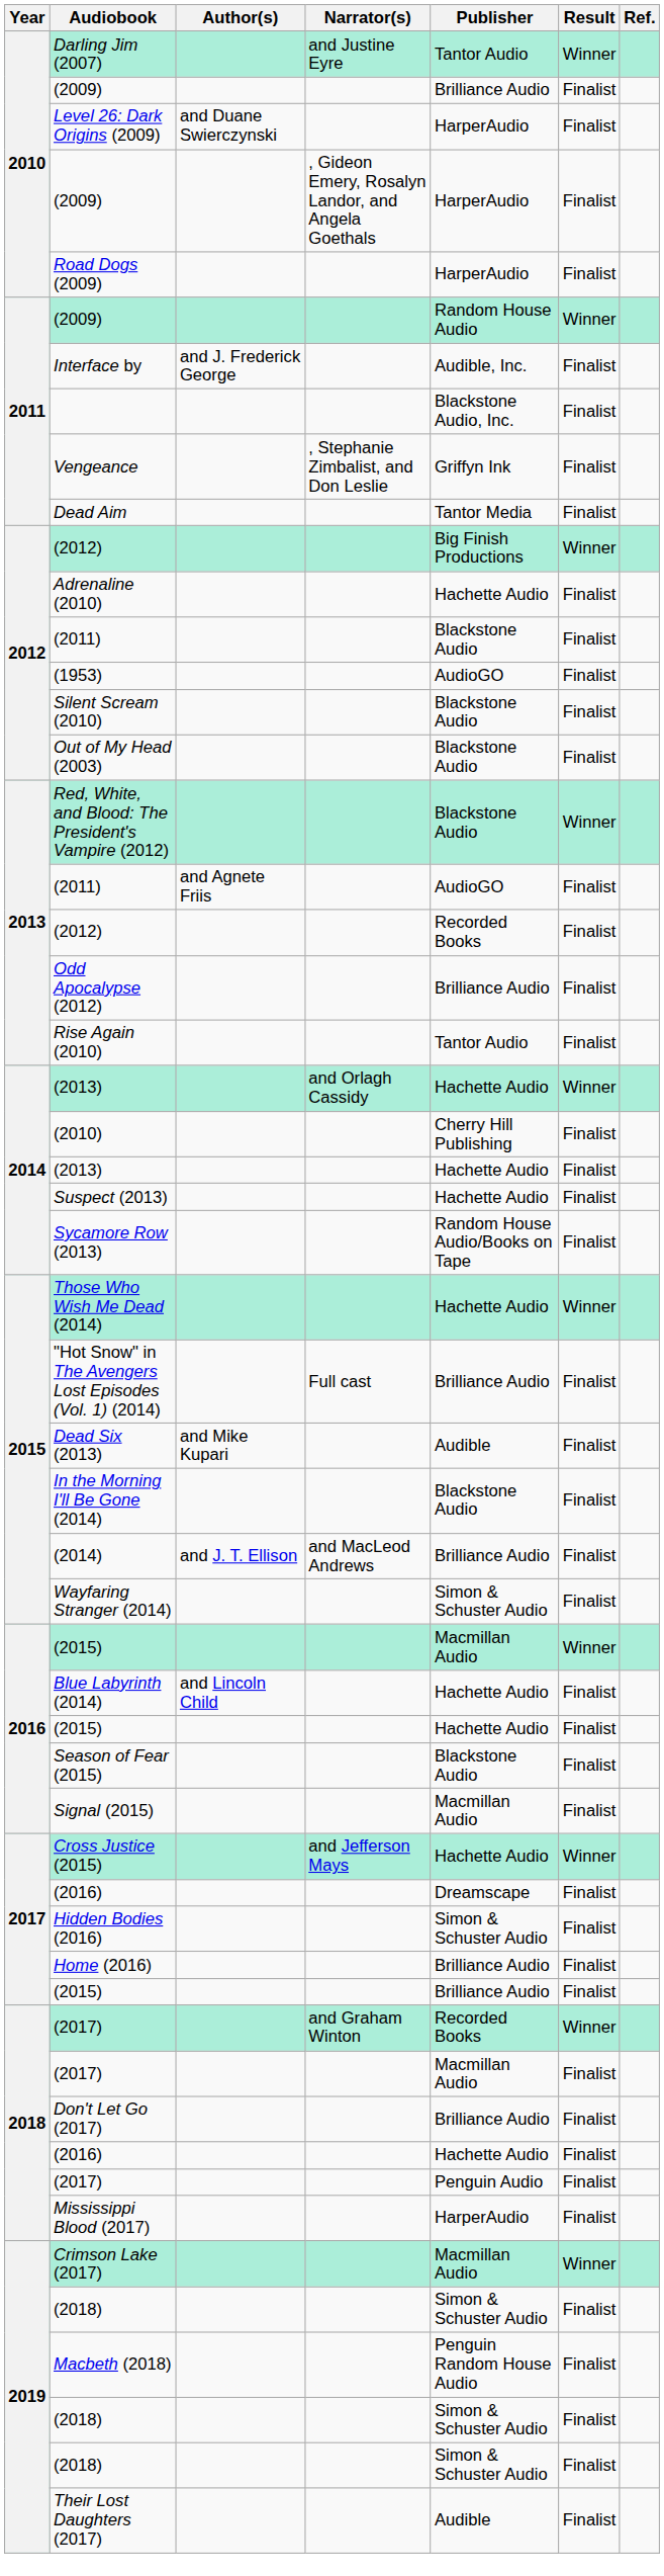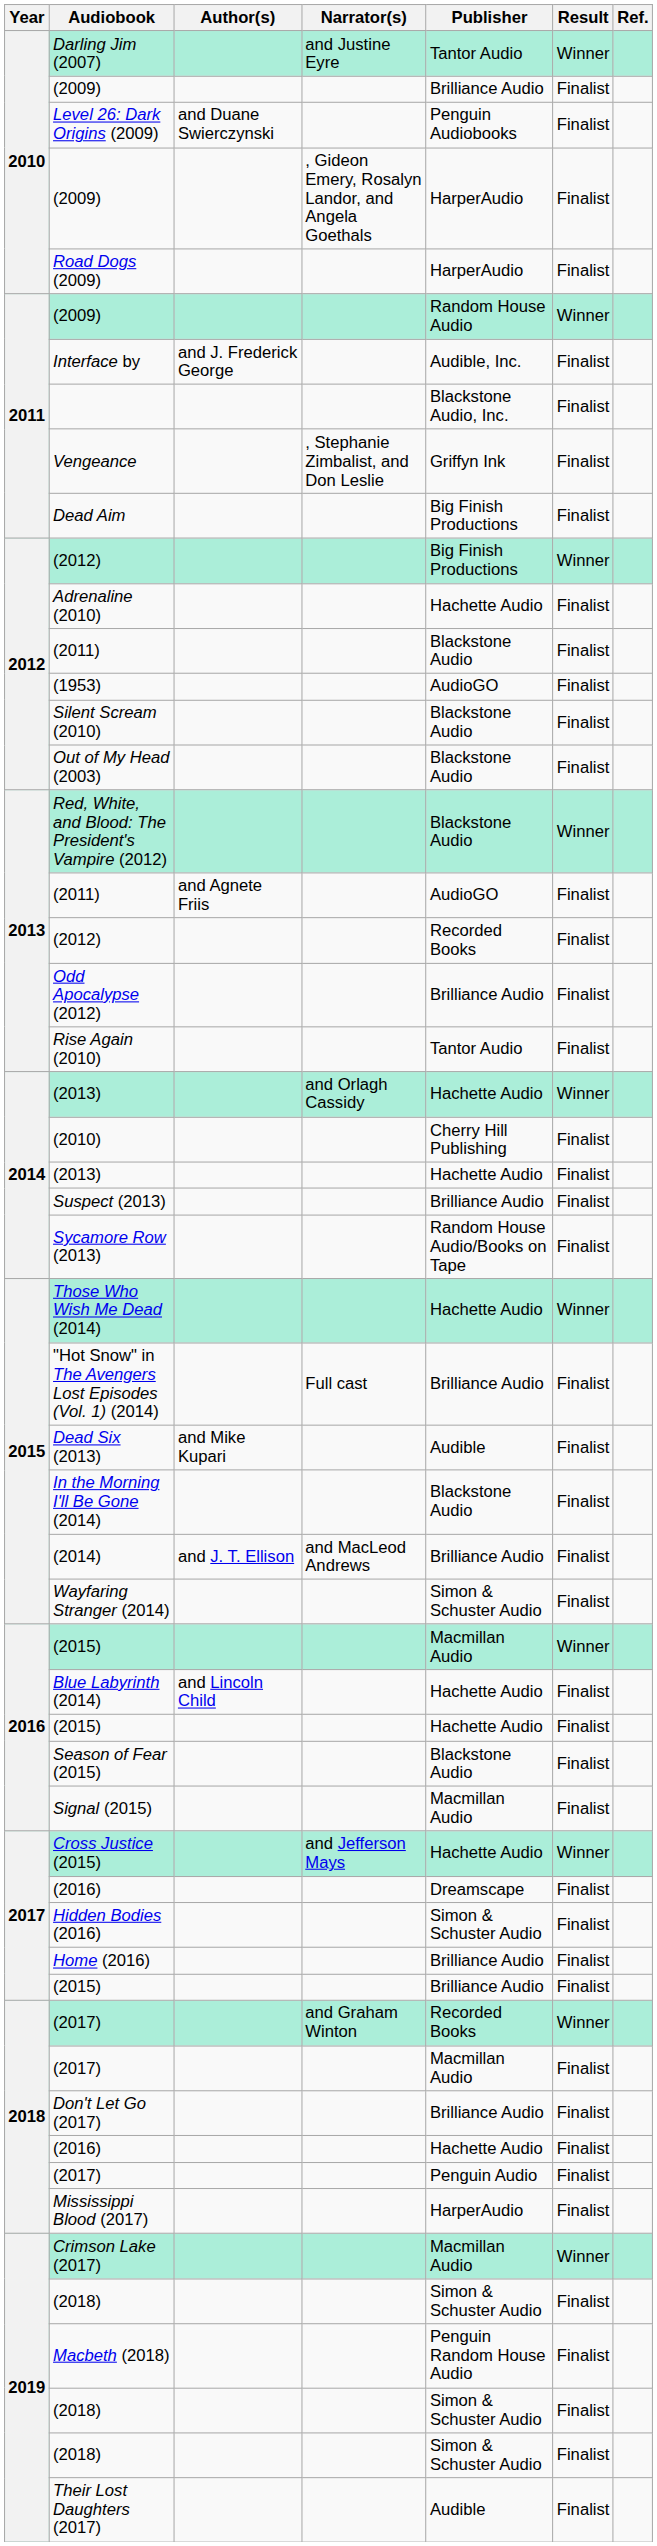 <table class="wikitable sortable mw-collapsible" style="width:100%">
 <tr>
 <th scope="col" width="5%">Year</th>
 <th scope="col" width="21%">Audiobook</th>
 <th scope="col" width="21%">Author(s)</th>
 <th scope="col" width="21%">Narrator(s)</th>
 <th scope="col" width="21%">Publisher</th>
 <th scope="col" width="5%">Result</th>
 <th scope="col" width="5%">Ref.</th>
 </tr>
 <tr style="background:#ABEED9">
 <th rowspan="5">2010<br></th>
 <td><em>Darling Jim</em> (2007)</td>
 <td></td>
 <td> and Justine Eyre</td>
 <td>Tantor Audio</td>
 <td>Winner</td>
 <td></td>
 </tr>
 <tr>
 <td><em></em> (2009)</td>
 <td></td>
 <td></td>
 <td>Brilliance Audio</td>
 <td>Finalist</td>
 <td></td>
 </tr>
 <tr>
 <td><em><a href='#'>Level 26: Dark Origins</a></em> (2009)</td>
 <td> and Duane Swierczynski</td>
 <td></td>
-<td>HarperAudio</td>
+<td>Penguin Audiobooks</td>
 <td>Finalist</td>
 <td></td>
 </tr>
 <tr>
 <td><em></em> (2009)</td>
 <td></td>
 <td>, Gideon Emery, Rosalyn Landor, and Angela Goethals</td>
 <td>HarperAudio</td>
 <td>Finalist</td>
 <td></td>
 </tr>
 <tr>
 <td><em><a href='#'>Road Dogs</a></em> (2009)</td>
 <td></td>
 <td></td>
 <td>HarperAudio</td>
 <td>Finalist</td>
 <td></td>
 </tr>
 <tr style="background:#ABEED9">
 <th rowspan="5">2011<br></th>
 <td> (2009)</td>
 <td></td>
 <td></td>
 <td>Random House Audio</td>
 <td>Winner</td>
 <td></td>
 </tr>
 <tr>
 <td><em>Interface</em> by</td>
 <td> and J. Frederick George</td>
 <td></td>
 <td>Audible, Inc.</td>
 <td>Finalist</td>
 <td></td>
 </tr>
 <tr>
 <td><em></em></td>
 <td></td>
 <td></td>
 <td>Blackstone Audio, Inc.</td>
 <td>Finalist</td>
 <td></td>
 </tr>
 <tr>
 <td><em>Vengeance</em></td>
 <td></td>
 <td>, Stephanie Zimbalist, and Don Leslie</td>
 <td>Griffyn Ink</td>
 <td>Finalist</td>
 <td></td>
 </tr>
 <tr>
 <td><em>Dead Aim</em></td>
 <td></td>
 <td></td>
-<td>Tantor Media</td>
+<td>Big Finish Productions</td>
 <td>Finalist</td>
 <td></td>
 </tr>
 <tr style="background:#ABEED9">
 <th rowspan="6">2012<br></th>
 <td><em></em> (2012)</td>
 <td></td>
 <td></td>
 <td>Big Finish Productions</td>
 <td>Winner</td>
 <td></td>
 </tr>
 <tr>
 <td><em>Adrenaline</em> (2010)</td>
 <td></td>
 <td></td>
 <td>Hachette Audio</td>
 <td>Finalist</td>
 <td></td>
 </tr>
 <tr>
 <td><em></em> (2011)</td>
 <td></td>
 <td></td>
 <td>Blackstone Audio</td>
 <td>Finalist</td>
 <td></td>
 </tr>
 <tr>
 <td><em></em> (1953)</td>
 <td></td>
 <td></td>
 <td>AudioGO</td>
 <td>Finalist</td>
 <td></td>
 </tr>
 <tr>
 <td><em>Silent Scream</em> (2010)</td>
 <td></td>
 <td></td>
 <td>Blackstone Audio</td>
 <td>Finalist</td>
 <td></td>
 </tr>
 <tr>
 <td><em>Out of My Head</em> (2003)</td>
 <td></td>
 <td></td>
 <td>Blackstone Audio</td>
 <td>Finalist</td>
 <td></td>
 </tr>
 <tr style="background:#ABEED9">
 <th rowspan="5">2013<br></th>
 <td><em>Red, White, and Blood: The President's Vampire</em> (2012)</td>
 <td></td>
 <td></td>
 <td>Blackstone Audio</td>
 <td>Winner</td>
 <td></td>
 </tr>
 <tr>
 <td><em></em> (2011)</td>
 <td> and Agnete Friis</td>
 <td></td>
 <td>AudioGO</td>
 <td>Finalist</td>
 <td></td>
 </tr>
 <tr>
 <td><em></em> (2012)</td>
 <td></td>
 <td></td>
 <td>Recorded Books</td>
 <td>Finalist</td>
 <td></td>
 </tr>
 <tr>
 <td><em><a href='#'>Odd Apocalypse</a></em> (2012)</td>
 <td></td>
 <td></td>
 <td>Brilliance Audio</td>
 <td>Finalist</td>
 <td></td>
 </tr>
 <tr>
 <td><em>Rise Again</em> (2010)</td>
 <td></td>
 <td></td>
 <td>Tantor Audio</td>
 <td>Finalist</td>
 <td></td>
 </tr>
 <tr style="background:#ABEED9">
 <th rowspan="5">2014<br></th>
 <td><em></em> (2013)</td>
 <td></td>
 <td> and Orlagh Cassidy</td>
 <td>Hachette Audio</td>
 <td>Winner</td>
 <td></td>
 </tr>
 <tr>
 <td><em></em> (2010)</td>
 <td></td>
 <td></td>
 <td>Cherry Hill Publishing</td>
 <td>Finalist</td>
 <td></td>
 </tr>
 <tr>
 <td><em></em> (2013)</td>
 <td></td>
 <td></td>
 <td>Hachette Audio</td>
 <td>Finalist</td>
 <td></td>
 </tr>
 <tr>
 <td><em>Suspect</em> (2013)</td>
 <td></td>
 <td></td>
-<td>Hachette Audio</td>
+<td>Brilliance Audio</td>
 <td>Finalist</td>
 <td></td>
 </tr>
 <tr>
 <td><em><a href='#'>Sycamore Row</a></em> (2013)</td>
 <td></td>
 <td></td>
 <td>Random House Audio/Books on Tape</td>
 <td>Finalist</td>
 <td></td>
 </tr>
 <tr style="background:#ABEED9">
 <th rowspan="6">2015<br></th>
 <td><em><a href='#'>Those Who Wish Me Dead</a></em> (2014)</td>
 <td></td>
 <td></td>
 <td>Hachette Audio</td>
 <td>Winner</td>
 <td></td>
 </tr>
 <tr>
 <td>"Hot Snow" in <em><a href='#'>The Avengers</a> Lost Episodes (Vol. 1)</em> (2014)</td>
 <td></td>
 <td>Full cast</td>
 <td>Brilliance Audio</td>
 <td>Finalist</td>
 <td></td>
 </tr>
 <tr>
 <td><em><a href='#'>Dead Six</a></em> (2013)</td>
 <td> and Mike Kupari</td>
 <td></td>
 <td>Audible</td>
 <td>Finalist</td>
 <td></td>
 </tr>
 <tr>
 <td><em><a href='#'>In the Morning I'll Be Gone</a></em> (2014)</td>
 <td></td>
 <td></td>
 <td>Blackstone Audio</td>
 <td>Finalist</td>
 <td></td>
 </tr>
 <tr>
 <td><em></em> (2014)</td>
 <td> and <a href='#'>J. T. Ellison</a></td>
 <td> and MacLeod Andrews</td>
 <td>Brilliance Audio</td>
 <td>Finalist</td>
 <td></td>
 </tr>
 <tr>
 <td><em>Wayfaring Stranger</em> (2014)</td>
 <td></td>
 <td></td>
 <td>Simon & Schuster Audio</td>
 <td>Finalist</td>
 <td></td>
 </tr>
 <tr style="background:#ABEED9">
 <th rowspan="5">2016<br></th>
 <td><em></em> (2015)</td>
 <td></td>
 <td></td>
 <td>Macmillan Audio</td>
 <td>Winner</td>
 <td></td>
 </tr>
 <tr>
 <td><em><a href='#'>Blue Labyrinth</a></em> (2014)</td>
 <td> and <a href='#'>Lincoln Child</a></td>
 <td></td>
 <td>Hachette Audio</td>
 <td>Finalist</td>
 <td></td>
 </tr>
 <tr>
 <td><em></em> (2015)</td>
 <td></td>
 <td></td>
 <td>Hachette Audio</td>
 <td>Finalist</td>
 <td></td>
 </tr>
 <tr>
 <td><em>Season of Fear</em> (2015)</td>
 <td></td>
 <td></td>
 <td>Blackstone Audio</td>
 <td>Finalist</td>
 <td></td>
 </tr>
 <tr>
 <td><em>Signal</em> (2015)</td>
 <td></td>
 <td></td>
 <td>Macmillan Audio</td>
 <td>Finalist</td>
 <td></td>
 </tr>
 <tr style="background:#ABEED9">
 <th rowspan="5">2017<br></th>
 <td><em><a href='#'>Cross Justice</a></em> (2015)</td>
 <td></td>
 <td> and <a href='#'>Jefferson Mays</a></td>
 <td>Hachette Audio</td>
 <td>Winner</td>
 <td></td>
 </tr>
 <tr>
 <td><em></em> (2016)</td>
 <td></td>
 <td></td>
 <td>Dreamscape</td>
 <td>Finalist</td>
 <td></td>
 </tr>
 <tr>
 <td><em><a href='#'>Hidden Bodies</a></em> (2016)</td>
 <td></td>
 <td></td>
 <td>Simon & Schuster Audio</td>
 <td>Finalist</td>
 <td></td>
 </tr>
 <tr>
 <td><em><a href='#'>Home</a></em> (2016)</td>
 <td></td>
 <td></td>
 <td>Brilliance Audio</td>
 <td>Finalist</td>
 <td></td>
 </tr>
 <tr>
 <td><em></em> (2015)</td>
 <td></td>
 <td></td>
 <td>Brilliance Audio</td>
 <td>Finalist</td>
 <td></td>
 </tr>
 <tr style="background:#ABEED9">
 <th rowspan="6">2018<br></th>
 <td><em></em> (2017)</td>
 <td></td>
 <td> and Graham Winton</td>
 <td>Recorded Books</td>
 <td>Winner</td>
 <td></td>
 </tr>
 <tr>
 <td><em></em> (2017)</td>
 <td></td>
 <td></td>
 <td>Macmillan Audio</td>
 <td>Finalist</td>
 <td></td>
 </tr>
 <tr>
 <td><em>Don't Let Go</em> (2017)</td>
 <td></td>
 <td></td>
 <td>Brilliance Audio</td>
 <td>Finalist</td>
 <td></td>
 </tr>
 <tr>
 <td><em></em> (2016)</td>
 <td></td>
 <td></td>
 <td>Hachette Audio</td>
 <td>Finalist</td>
 <td></td>
 </tr>
 <tr>
 <td><em></em> (2017)</td>
 <td></td>
 <td></td>
 <td>Penguin Audio</td>
 <td>Finalist</td>
 <td></td>
 </tr>
 <tr>
 <td><em>Mississippi Blood</em> (2017)</td>
 <td></td>
 <td></td>
 <td>HarperAudio</td>
 <td>Finalist</td>
 <td></td>
 </tr>
 <tr style="background:#ABEED9">
 <th rowspan="6">2019<br></th>
 <td><em>Crimson Lake</em> (2017)</td>
 <td></td>
 <td></td>
 <td>Macmillan Audio</td>
 <td>Winner</td>
 <td></td>
 </tr>
 <tr>
 <td><em></em> (2018)</td>
 <td></td>
 <td></td>
 <td>Simon & Schuster Audio</td>
 <td>Finalist</td>
 <td></td>
 </tr>
 <tr>
 <td><em><a href='#'>Macbeth</a></em> (2018)</td>
 <td></td>
 <td></td>
 <td>Penguin Random House Audio</td>
 <td>Finalist</td>
 <td></td>
 </tr>
 <tr>
 <td><em></em> (2018)</td>
 <td></td>
 <td></td>
 <td>Simon & Schuster Audio</td>
 <td>Finalist</td>
 <td></td>
 </tr>
 <tr>
 <td><em></em> (2018)</td>
 <td></td>
 <td></td>
 <td>Simon & Schuster Audio</td>
 <td>Finalist</td>
 <td></td>
 </tr>
 <tr>
 <td><em>Their Lost Daughters</em> (2017)</td>
 <td></td>
 <td></td>
 <td>Audible</td>
 <td>Finalist</td>
 <td></td>
 </tr>
 </table>
